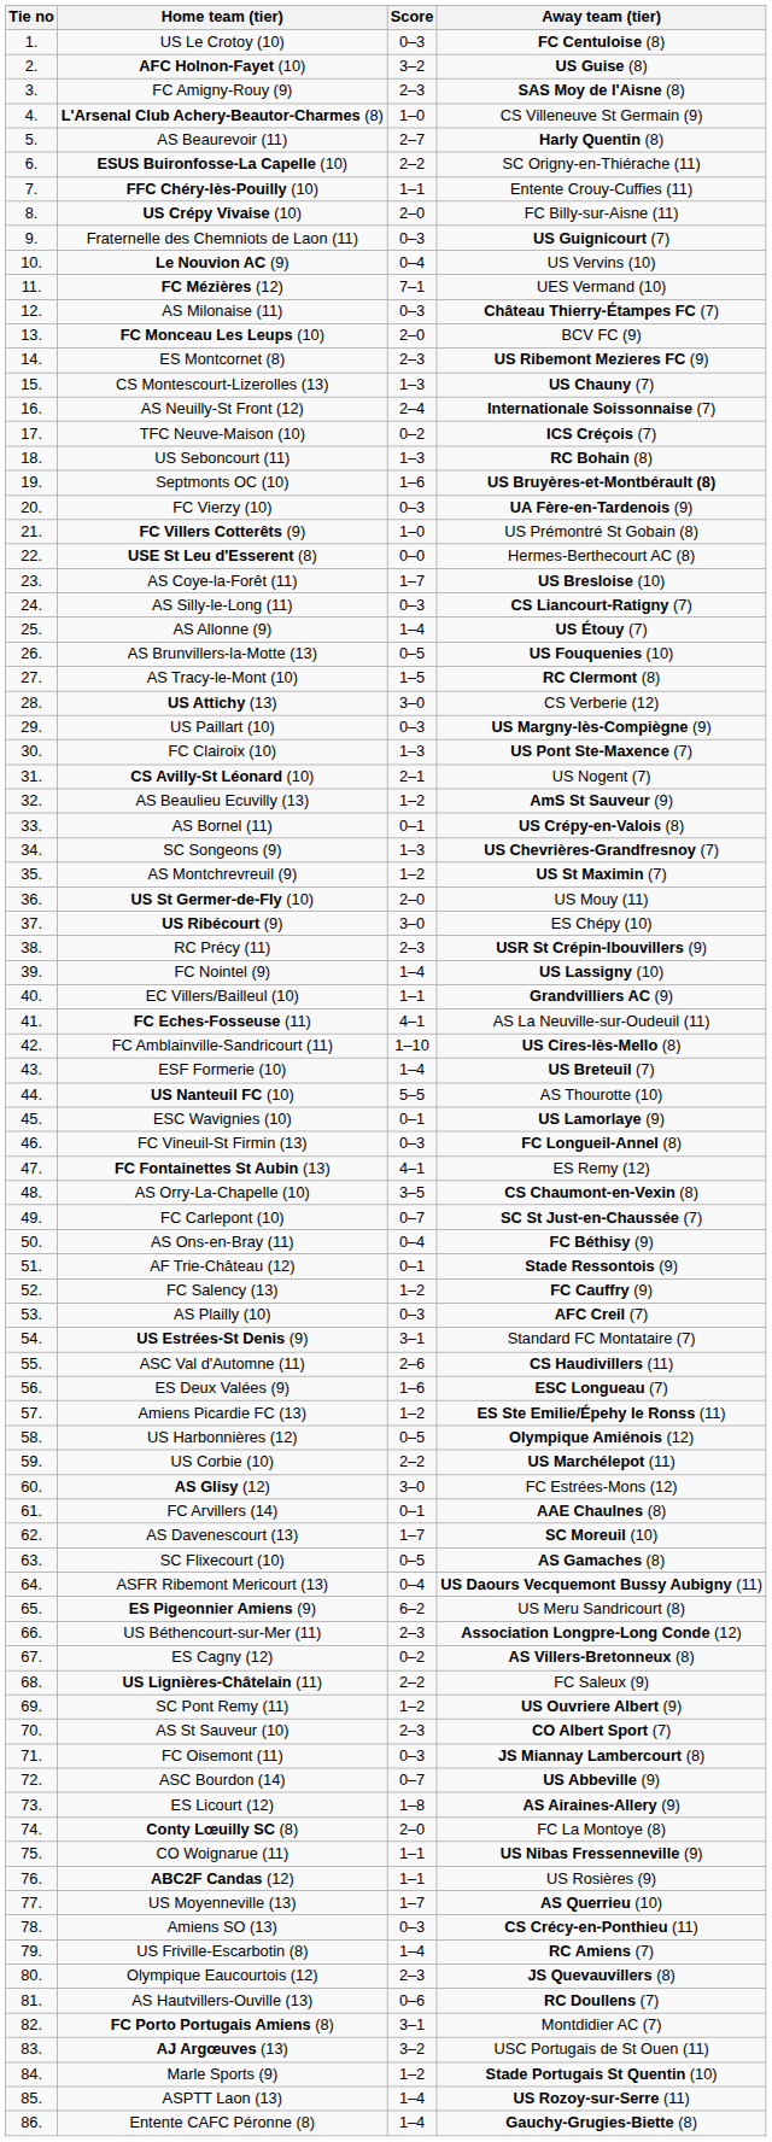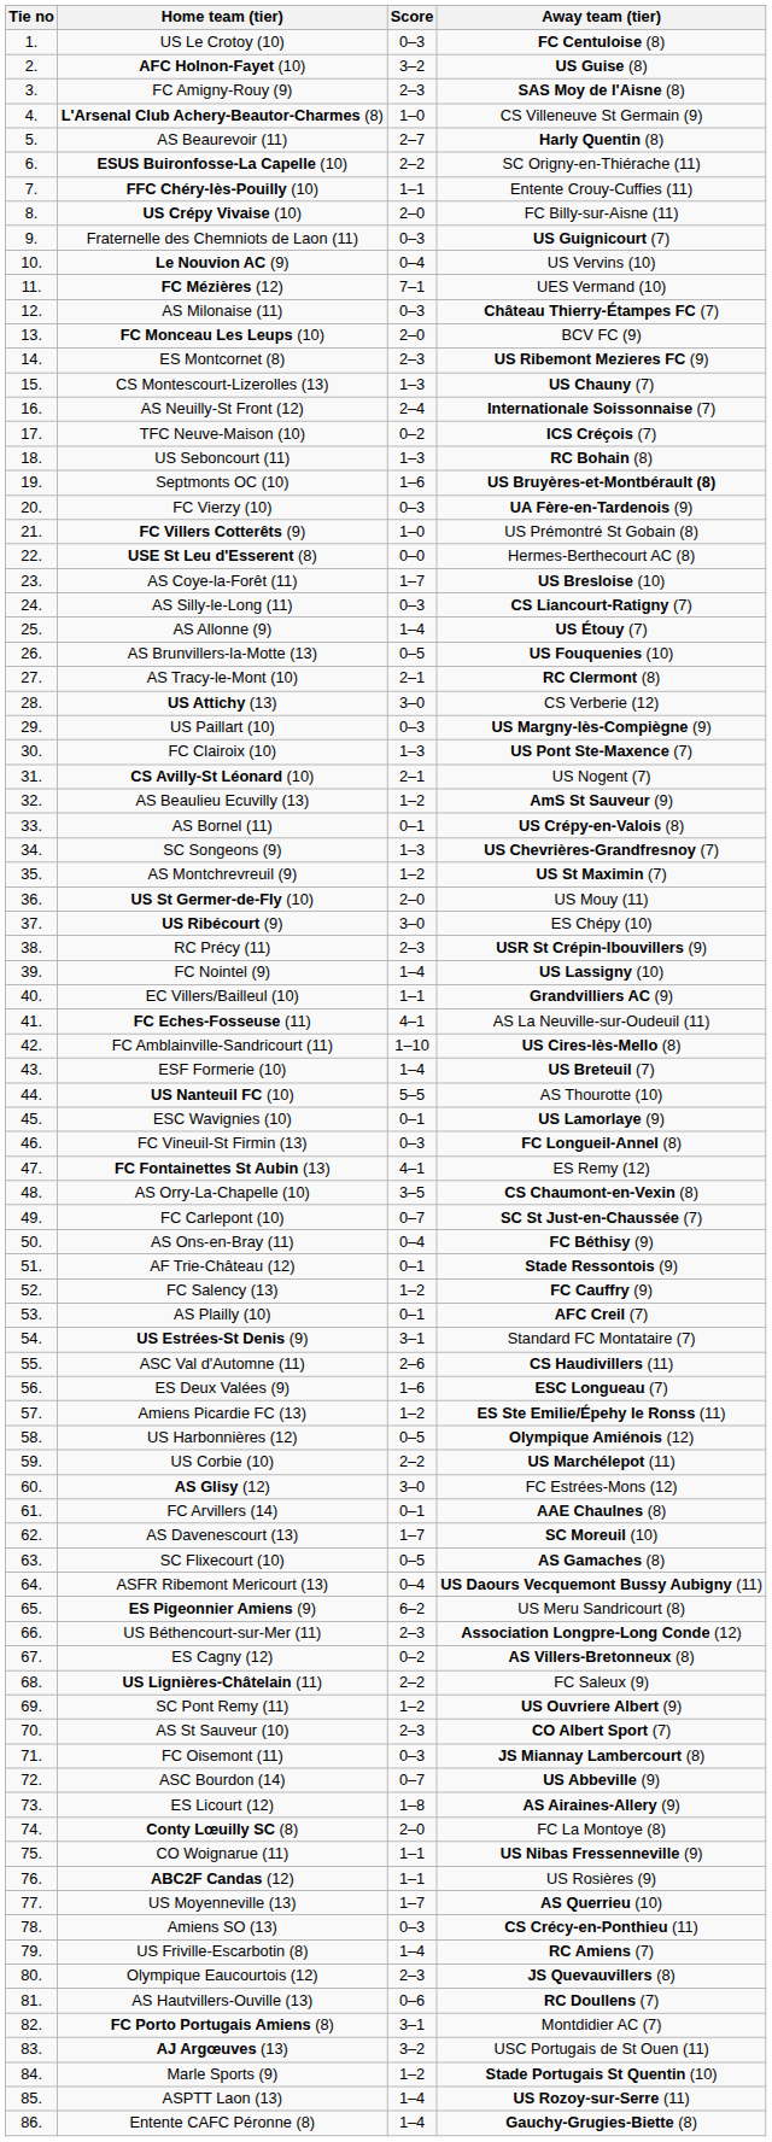 <table class="wikitable" style="text-align: center">
 <tr>
 <th>Tie no</th>
 <th>Home team (tier)</th>
 <th>Score</th>
 <th>Away team (tier)</th>
 </tr>
 <tr>
 <td>1.</td>
 <td>US Le Crotoy (10)</td>
 <td>0–3</td>
 <td><strong>FC Centuloise</strong> (8)</td>
 </tr>
 <tr>
 <td>2.</td>
 <td><strong>AFC Holnon-Fayet</strong> (10)</td>
 <td>3–2</td>
 <td><strong>US Guise</strong> (8)</td>
 </tr>
 <tr>
 <td>3.</td>
 <td>FC Amigny-Rouy (9)</td>
 <td>2–3</td>
 <td><strong>SAS Moy de l'Aisne</strong> (8)</td>
 </tr>
 <tr>
 <td>4.</td>
 <td><strong>L'Arsenal Club Achery-Beautor-Charmes</strong> (8)</td>
 <td>1–0</td>
 <td>CS Villeneuve St Germain (9)</td>
 </tr>
 <tr>
 <td>5.</td>
 <td>AS Beaurevoir (11)</td>
 <td>2–7</td>
 <td><strong>Harly Quentin</strong> (8)</td>
 </tr>
 <tr>
 <td>6.</td>
 <td><strong>ESUS Buironfosse-La Capelle</strong> (10)</td>
 <td>2–2 </td>
 <td>SC Origny-en-Thiérache (11)</td>
 </tr>
 <tr>
 <td>7.</td>
 <td><strong>FFC Chéry-lès-Pouilly</strong> (10)</td>
 <td>1–1 </td>
 <td>Entente Crouy-Cuffies (11)</td>
 </tr>
 <tr>
 <td>8.</td>
 <td><strong>US Crépy Vivaise</strong> (10)</td>
 <td>2–0</td>
 <td>FC Billy-sur-Aisne (11)</td>
 </tr>
 <tr>
 <td>9.</td>
 <td>Fraternelle des Chemniots de Laon (11)</td>
 <td>0–3 </td>
 <td><strong>US Guignicourt</strong> (7)</td>
 </tr>
 <tr>
 <td>10.</td>
 <td><strong>Le Nouvion AC</strong> (9)</td>
 <td>0–4</td>
 <td>US Vervins (10)</td>
 </tr>
 <tr>
 <td>11.</td>
 <td><strong>FC Mézières</strong> (12)</td>
 <td>7–1</td>
 <td>UES Vermand (10)</td>
 </tr>
 <tr>
 <td>12.</td>
 <td>AS Milonaise (11)</td>
 <td>0–3</td>
 <td><strong>Château Thierry-Étampes FC</strong> (7)</td>
 </tr>
 <tr>
 <td>13.</td>
 <td><strong>FC Monceau Les Leups</strong> (10)</td>
 <td>2–0</td>
 <td>BCV FC (9)</td>
 </tr>
 <tr>
 <td>14.</td>
 <td>ES Montcornet (8)</td>
 <td>2–3</td>
 <td><strong>US Ribemont Mezieres FC</strong> (9)</td>
 </tr>
 <tr>
 <td>15.</td>
 <td>CS Montescourt-Lizerolles (13)</td>
 <td>1–3</td>
 <td><strong>US Chauny</strong> (7)</td>
 </tr>
 <tr>
 <td>16.</td>
 <td>AS Neuilly-St Front (12)</td>
 <td>2–4</td>
 <td><strong>Internationale Soissonnaise</strong> (7)</td>
 </tr>
 <tr>
 <td>17.</td>
 <td>TFC Neuve-Maison (10)</td>
 <td>0–2</td>
 <td><strong>ICS Créçois</strong> (7)</td>
 </tr>
 <tr>
 <td>18.</td>
 <td>US Seboncourt (11)</td>
 <td>1–3</td>
 <td><strong>RC Bohain</strong> (8)</td>
 </tr>
 <tr>
 <td>19.</td>
 <td>Septmonts OC (10)</td>
 <td>1–6</td>
 <td><strong>US Bruyères-et-Montbérault (8)</strong></td>
 </tr>
 <tr>
 <td>20.</td>
 <td>FC Vierzy (10)</td>
 <td>0–3</td>
 <td><strong>UA Fère-en-Tardenois</strong> (9)</td>
 </tr>
 <tr>
 <td>21.</td>
 <td><strong>FC Villers Cotterêts</strong> (9)</td>
 <td>1–0</td>
 <td>US Prémontré St Gobain (8)</td>
 </tr>
 <tr>
 <td>22.</td>
 <td><strong>USE St Leu d'Esserent</strong> (8)</td>
 <td>0–0 </td>
 <td>Hermes-Berthecourt AC (8)</td>
 </tr>
 <tr>
 <td>23.</td>
 <td>AS Coye-la-Forêt (11)</td>
 <td>1–7</td>
 <td><strong>US Bresloise</strong> (10)</td>
 </tr>
 <tr>
 <td>24.</td>
 <td>AS Silly-le-Long (11)</td>
 <td>0–3</td>
 <td><strong>CS Liancourt-Ratigny</strong> (7)</td>
 </tr>
 <tr>
 <td>25.</td>
 <td>AS Allonne (9)</td>
 <td>1–4</td>
 <td><strong>US Étouy</strong> (7)</td>
 </tr>
 <tr>
 <td>26.</td>
 <td>AS Brunvillers-la-Motte (13)</td>
 <td>0–5</td>
 <td><strong>US Fouquenies</strong> (10)</td>
 </tr>
 <tr>
 <td>27.</td>
 <td>AS Tracy-le-Mont (10)</td>
-<td>1–5</td>
+<td>2–1</td>
 <td><strong>RC Clermont</strong> (8)</td>
 </tr>
 <tr>
 <td>28.</td>
 <td><strong>US Attichy</strong> (13)</td>
 <td>3–0 </td>
 <td>CS Verberie (12)</td>
 </tr>
 <tr>
 <td>29.</td>
 <td>US Paillart (10)</td>
 <td>0–3</td>
 <td><strong>US Margny-lès-Compiègne</strong> (9)</td>
 </tr>
 <tr>
 <td>30.</td>
 <td>FC Clairoix (10)</td>
 <td>1–3</td>
 <td><strong>US Pont Ste-Maxence</strong> (7)</td>
 </tr>
 <tr>
 <td>31.</td>
 <td><strong>CS Avilly-St Léonard</strong> (10)</td>
 <td>2–1</td>
 <td>US Nogent (7)</td>
 </tr>
 <tr>
 <td>32.</td>
 <td>AS Beaulieu Ecuvilly (13)</td>
 <td>1–2</td>
 <td><strong>AmS St Sauveur</strong> (9)</td>
 </tr>
 <tr>
 <td>33.</td>
 <td>AS Bornel (11)</td>
 <td>0–1</td>
 <td><strong>US Crépy-en-Valois</strong> (8)</td>
 </tr>
 <tr>
 <td>34.</td>
 <td>SC Songeons (9)</td>
 <td>1–3</td>
 <td><strong>US Chevrières-Grandfresnoy</strong> (7)</td>
 </tr>
 <tr>
 <td>35.</td>
 <td>AS Montchrevreuil (9)</td>
 <td>1–2</td>
 <td><strong>US St Maximin</strong> (7)</td>
 </tr>
 <tr>
 <td>36.</td>
 <td><strong>US St Germer-de-Fly</strong> (10)</td>
 <td>2–0</td>
 <td>US Mouy (11)</td>
 </tr>
 <tr>
 <td>37.</td>
 <td><strong>US Ribécourt</strong> (9)</td>
 <td>3–0</td>
 <td>ES Chépy (10)</td>
 </tr>
 <tr>
 <td>38.</td>
 <td>RC Précy (11)</td>
 <td>2–3</td>
 <td><strong>USR St Crépin-Ibouvillers</strong> (9)</td>
 </tr>
 <tr>
 <td>39.</td>
 <td>FC Nointel (9)</td>
 <td>1–4</td>
 <td><strong>US Lassigny</strong> (10)</td>
 </tr>
 <tr>
 <td>40.</td>
 <td>EC Villers/Bailleul (10)</td>
 <td>1–1 </td>
 <td><strong>Grandvilliers AC</strong> (9)</td>
 </tr>
 <tr>
 <td>41.</td>
 <td><strong>FC Eches-Fosseuse</strong> (11)</td>
 <td>4–1</td>
 <td>AS La Neuville-sur-Oudeuil (11)</td>
 </tr>
 <tr>
 <td>42.</td>
 <td>FC Amblainville-Sandricourt (11)</td>
 <td>1–10</td>
 <td><strong>US Cires-lès-Mello</strong> (8)</td>
 </tr>
 <tr>
 <td>43.</td>
 <td>ESF Formerie (10)</td>
 <td>1–4</td>
 <td><strong>US Breteuil</strong> (7)</td>
 </tr>
 <tr>
 <td>44.</td>
 <td><strong>US Nanteuil FC</strong> (10)</td>
 <td>5–5 </td>
 <td>AS Thourotte (10)</td>
 </tr>
 <tr>
 <td>45.</td>
 <td>ESC Wavignies (10)</td>
 <td>0–1</td>
 <td><strong>US Lamorlaye</strong> (9)</td>
 </tr>
 <tr>
 <td>46.</td>
 <td>FC Vineuil-St Firmin (13)</td>
 <td>0–3 </td>
 <td><strong>FC Longueil-Annel</strong> (8)</td>
 </tr>
 <tr>
 <td>47.</td>
 <td><strong>FC Fontainettes St Aubin</strong> (13)</td>
 <td>4–1</td>
 <td>ES Remy (12)</td>
 </tr>
 <tr>
 <td>48.</td>
 <td>AS Orry-La-Chapelle (10)</td>
 <td>3–5</td>
 <td><strong>CS Chaumont-en-Vexin</strong> (8)</td>
 </tr>
 <tr>
 <td>49.</td>
 <td>FC Carlepont (10)</td>
 <td>0–7</td>
 <td><strong>SC St Just-en-Chaussée</strong> (7)</td>
 </tr>
 <tr>
 <td>50.</td>
 <td>AS Ons-en-Bray (11)</td>
 <td>0–4</td>
 <td><strong>FC Béthisy</strong> (9)</td>
 </tr>
 <tr>
 <td>51.</td>
 <td>AF Trie-Château (12)</td>
 <td>0–1</td>
 <td><strong>Stade Ressontois</strong> (9)</td>
 </tr>
 <tr>
 <td>52.</td>
 <td>FC Salency (13)</td>
 <td>1–2</td>
 <td><strong>FC Cauffry</strong> (9)</td>
 </tr>
 <tr>
 <td>53.</td>
 <td>AS Plailly (10)</td>
-<td>0–3 </td>
+<td>0–1</td>
 <td><strong>AFC Creil</strong> (7)</td>
 </tr>
 <tr>
 <td>54.</td>
 <td><strong>US Estrées-St Denis</strong> (9)</td>
 <td>3–1</td>
 <td>Standard FC Montataire (7)</td>
 </tr>
 <tr>
 <td>55.</td>
 <td>ASC Val d'Automne (11)</td>
 <td>2–6</td>
 <td><strong>CS Haudivillers</strong> (11)</td>
 </tr>
 <tr>
 <td>56.</td>
 <td>ES Deux Valées (9)</td>
 <td>1–6</td>
 <td><strong>ESC Longueau</strong> (7)</td>
 </tr>
 <tr>
 <td>57.</td>
 <td>Amiens Picardie FC (13)</td>
 <td>1–2</td>
 <td><strong>ES Ste Emilie/Épehy le Ronss</strong> (11)</td>
 </tr>
 <tr>
 <td>58.</td>
 <td>US Harbonnières (12)</td>
 <td>0–5</td>
 <td><strong>Olympique Amiénois</strong> (12)</td>
 </tr>
 <tr>
 <td>59.</td>
 <td>US Corbie (10)</td>
 <td>2–2 </td>
 <td><strong>US Marchélepot</strong> (11)</td>
 </tr>
 <tr>
 <td>60.</td>
 <td><strong>AS Glisy</strong> (12)</td>
 <td>3–0 </td>
 <td>FC Estrées-Mons (12)</td>
 </tr>
 <tr>
 <td>61.</td>
 <td>FC Arvillers (14)</td>
 <td>0–1</td>
 <td><strong>AAE Chaulnes</strong> (8)</td>
 </tr>
 <tr>
 <td>62.</td>
 <td>AS Davenescourt (13)</td>
 <td>1–7</td>
 <td><strong>SC Moreuil</strong> (10)</td>
 </tr>
 <tr>
 <td>63.</td>
 <td>SC Flixecourt (10)</td>
 <td>0–5</td>
 <td><strong>AS Gamaches</strong> (8)</td>
 </tr>
 <tr>
 <td>64.</td>
 <td>ASFR Ribemont Mericourt (13)</td>
 <td>0–4</td>
 <td><strong>US Daours Vecquemont Bussy Aubigny</strong> (11)</td>
 </tr>
 <tr>
 <td>65.</td>
 <td><strong>ES Pigeonnier Amiens</strong> (9)</td>
 <td>6–2</td>
 <td>US Meru Sandricourt (8)</td>
 </tr>
 <tr>
 <td>66.</td>
 <td>US Béthencourt-sur-Mer (11)</td>
 <td>2–3</td>
 <td><strong>Association Longpre-Long Conde</strong> (12)</td>
 </tr>
 <tr>
 <td>67.</td>
 <td>ES Cagny (12)</td>
 <td>0–2</td>
 <td><strong>AS Villers-Bretonneux</strong> (8)</td>
 </tr>
 <tr>
 <td>68.</td>
 <td><strong>US Lignières-Châtelain</strong> (11)</td>
 <td>2–2 </td>
 <td>FC Saleux (9)</td>
 </tr>
 <tr>
 <td>69.</td>
 <td>SC Pont Remy (11)</td>
 <td>1–2</td>
 <td><strong>US Ouvriere Albert</strong> (9)</td>
 </tr>
 <tr>
 <td>70.</td>
 <td>AS St Sauveur (10)</td>
 <td>2–3</td>
 <td><strong>CO Albert Sport</strong> (7)</td>
 </tr>
 <tr>
 <td>71.</td>
 <td>FC Oisemont (11)</td>
 <td>0–3</td>
 <td><strong>JS Miannay Lambercourt</strong> (8)</td>
 </tr>
 <tr>
 <td>72.</td>
 <td>ASC Bourdon (14)</td>
 <td>0–7</td>
 <td><strong>US Abbeville</strong> (9)</td>
 </tr>
 <tr>
 <td>73.</td>
 <td>ES Licourt (12)</td>
 <td>1–8</td>
 <td><strong>AS Airaines-Allery</strong> (9)</td>
 </tr>
 <tr>
 <td>74.</td>
 <td><strong>Conty Lœuilly SC</strong> (8)</td>
 <td>2–0</td>
 <td>FC La Montoye (8)</td>
 </tr>
 <tr>
 <td>75.</td>
 <td>CO Woignarue (11)</td>
 <td>1–1 </td>
 <td><strong>US Nibas Fressenneville</strong> (9)</td>
 </tr>
 <tr>
 <td>76.</td>
 <td><strong>ABC2F Candas</strong> (12)</td>
 <td>1–1 </td>
 <td>US Rosières (9)</td>
 </tr>
 <tr>
 <td>77.</td>
 <td>US Moyenneville (13)</td>
 <td>1–7</td>
 <td><strong>AS Querrieu</strong> (10)</td>
 </tr>
 <tr>
 <td>78.</td>
 <td>Amiens SO (13)</td>
 <td>0–3 </td>
 <td><strong>CS Crécy-en-Ponthieu</strong> (11)</td>
 </tr>
 <tr>
 <td>79.</td>
 <td>US Friville-Escarbotin (8)</td>
 <td>1–4</td>
 <td><strong>RC Amiens</strong> (7)</td>
 </tr>
 <tr>
 <td>80.</td>
 <td>Olympique Eaucourtois (12)</td>
 <td>2–3</td>
 <td><strong>JS Quevauvillers</strong> (8)</td>
 </tr>
 <tr>
 <td>81.</td>
 <td>AS Hautvillers-Ouville (13)</td>
 <td>0–6</td>
 <td><strong>RC Doullens</strong> (7)</td>
 </tr>
 <tr>
 <td>82.</td>
 <td><strong>FC Porto Portugais Amiens</strong> (8)</td>
 <td>3–1</td>
 <td>Montdidier AC (7)</td>
 </tr>
 <tr>
 <td>83.</td>
 <td><strong>AJ Argœuves</strong> (13)</td>
 <td>3–2</td>
 <td>USC Portugais de St Ouen (11)</td>
 </tr>
 <tr>
 <td>84.</td>
 <td>Marle Sports (9)</td>
 <td>1–2</td>
 <td><strong>Stade Portugais St Quentin</strong> (10)</td>
 </tr>
 <tr>
 <td>85.</td>
 <td>ASPTT Laon (13)</td>
 <td>1–4</td>
 <td><strong>US Rozoy-sur-Serre</strong> (11)</td>
 </tr>
 <tr>
 <td>86.</td>
 <td>Entente CAFC Péronne (8)</td>
 <td>1–4</td>
 <td><strong>Gauchy-Grugies-Biette</strong> (8)</td>
 </tr>
 </table>
